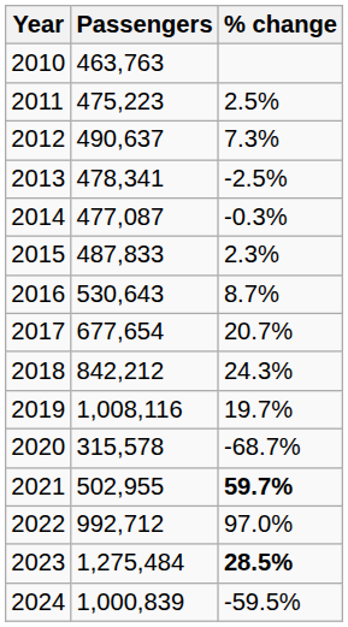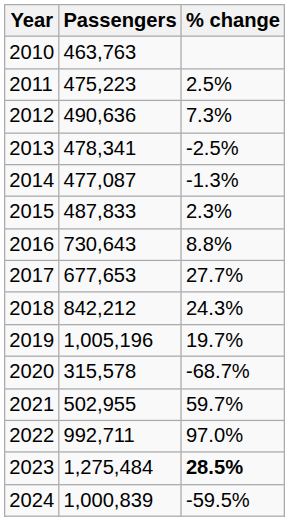 <table class="wikitable" style="font-size: 100%">
 <tr>
 <th>Year</th>
 <th>Passengers</th>
 <th>% change</th>
 </tr>
 <tr>
 <td>2010</td>
 <td>463,763</td>
 <td></td>
 </tr>
 <tr>
 <td>2011</td>
 <td>475,223</td>
 <td> 2.5%</td>
 </tr>
 <tr>
 <td>2012</td>
-<td>490,637</td>
+<td>490,636</td>
 <td> 7.3%</td>
 </tr>
 <tr>
 <td>2013</td>
 <td>478,341</td>
 <td> -2.5%</td>
 </tr>
 <tr>
 <td>2014</td>
 <td>477,087</td>
-<td> -0.3%</td>
+<td> -1.3%</td>
 </tr>
 <tr>
 <td>2015</td>
 <td>487,833</td>
 <td> 2.3%</td>
 </tr>
 <tr>
 <td>2016</td>
-<td>530,643</td>
-<td> 8.7%</td>
+<td>730,643</td>
+<td> 8.8%</td>
 </tr>
 <tr>
 <td>2017</td>
-<td>677,654</td>
-<td> 20.7%</td>
+<td>677,653</td>
+<td> 27.7%</td>
 </tr>
 <tr>
 <td>2018</td>
 <td>842,212</td>
 <td> 24.3%</td>
 </tr>
 <tr>
 <td>2019</td>
-<td>1,008,116</td>
+<td>1,005,196</td>
 <td> 19.7%</td>
 </tr>
 <tr>
 <td>2020</td>
 <td>315,578</td>
 <td> -68.7%</td>
 </tr>
 <tr>
 <td>2021</td>
 <td>502,955</td>
-<td><strong> 59.7%</strong></td>
+<td> 59.7%</td>
 </tr>
 <tr>
 <td>2022</td>
-<td>992,712</td>
+<td>992,711</td>
 <td> 97.0%</td>
 </tr>
 <tr>
 <td>2023</td>
 <td>1,275,484</td>
 <td><strong> 28.5%</strong></td>
 </tr>
 <tr>
 <td>2024</td>
 <td>1,000,839</td>
 <td> -59.5%</td>
 </tr>
 </table>
